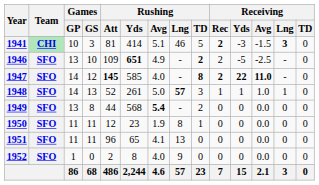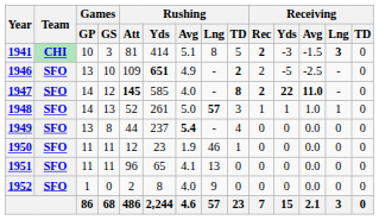 <table class="wikitable" style="text-align:center;">
 <tr>
 <th rowspan="2">Year</th>
 <th rowspan="2">Team</th>
 <th colspan="2">Games</th>
 <th colspan="5">Rushing</th>
 <th colspan="5">Receiving</th>
 </tr>
 <tr>
 <th>GP</th>
 <th>GS</th>
 <th>Att</th>
 <th>Yds</th>
 <th>Avg</th>
 <th>Lng</th>
 <th>TD</th>
 <th>Rec</th>
 <th>Yds</th>
 <th>Avg</th>
 <th>Lng</th>
 <th>TD</th>
 </tr>
 <tr>
 <th><a href='#'>1941</a></th>
 <th style="background:#afe6ba; width:3em;"><a href='#'>CHI</a></th>
 <td>10</td>
 <td>3</td>
 <td>81</td>
 <td>414</td>
 <td>5.1</td>
-<td>46</td>
+<td>8</td>
 <td>5</td>
 <td><strong>2</strong></td>
 <td>-3</td>
 <td>-1.5</td>
 <td><strong>3</strong></td>
 <td>0</td>
 </tr>
 <tr>
 <th><a href='#'>1946</a></th>
 <th><a href='#'>SFO</a></th>
 <td>13</td>
 <td>10</td>
 <td>109</td>
 <td><strong>651</strong></td>
 <td>4.9</td>
 <td>-</td>
 <td><strong>2</strong></td>
 <td>2</td>
 <td>-5</td>
 <td>-2.5</td>
 <td>-</td>
 <td>0</td>
 </tr>
 <tr>
 <th><a href='#'>1947</a></th>
 <th><a href='#'>SFO</a></th>
 <td>14</td>
 <td>12</td>
 <td><strong>145</strong></td>
 <td>585</td>
 <td>4.0</td>
 <td>-</td>
 <td><strong>8</strong></td>
 <td><strong>2</strong></td>
 <td><strong>22</strong></td>
 <td><strong>11.0</strong></td>
 <td>-</td>
 <td>0</td>
 </tr>
 <tr>
 <th><a href='#'>1948</a></th>
 <th><a href='#'>SFO</a></th>
 <td>14</td>
 <td>13</td>
 <td>52</td>
 <td>261</td>
 <td>5.0</td>
 <td><strong>57</strong></td>
 <td>3</td>
 <td>1</td>
 <td>1</td>
 <td>1.0</td>
 <td>1</td>
 <td>0</td>
 </tr>
 <tr>
 <th><a href='#'>1949</a></th>
 <th><a href='#'>SFO</a></th>
 <td>13</td>
 <td>8</td>
 <td>44</td>
-<td>568</td>
+<td>237</td>
 <td><strong>5.4</strong></td>
 <td>-</td>
-<td>2</td>
+<td>4</td>
 <td>0</td>
 <td>0</td>
 <td>0.0</td>
 <td>0</td>
 <td>0</td>
 </tr>
 <tr>
 <th><a href='#'>1950</a></th>
 <th><a href='#'>SFO</a></th>
 <td>11</td>
 <td>11</td>
 <td>12</td>
 <td>23</td>
 <td>1.9</td>
-<td>8</td>
+<td>46</td>
 <td>1</td>
 <td>0</td>
 <td>0</td>
 <td>0.0</td>
 <td>0</td>
 <td>0</td>
 </tr>
 <tr>
 <th><a href='#'>1951</a></th>
 <th><a href='#'>SFO</a></th>
 <td>11</td>
 <td>11</td>
 <td>96</td>
 <td>65</td>
 <td>4.1</td>
 <td>13</td>
 <td>0</td>
 <td>0</td>
 <td>0</td>
 <td>0.0</td>
 <td>0</td>
 <td>0</td>
 </tr>
 <tr>
 <th><a href='#'>1952</a></th>
 <th><a href='#'>SFO</a></th>
 <td>1</td>
 <td>0</td>
 <td>2</td>
 <td>8</td>
 <td>4.0</td>
 <td>9</td>
 <td>0</td>
 <td>0</td>
 <td>0</td>
 <td>0.0</td>
 <td>0</td>
 <td>0</td>
 </tr>
 <tr>
 <th colspan="2"></th>
 <th>86</th>
 <th>68</th>
 <th>486</th>
 <th>2,244</th>
 <th>4.6</th>
 <th>57</th>
 <th>23</th>
 <th>7</th>
 <th>15</th>
 <th>2.1</th>
 <th>3</th>
 <th>0</th>
 </tr>
 </table>
